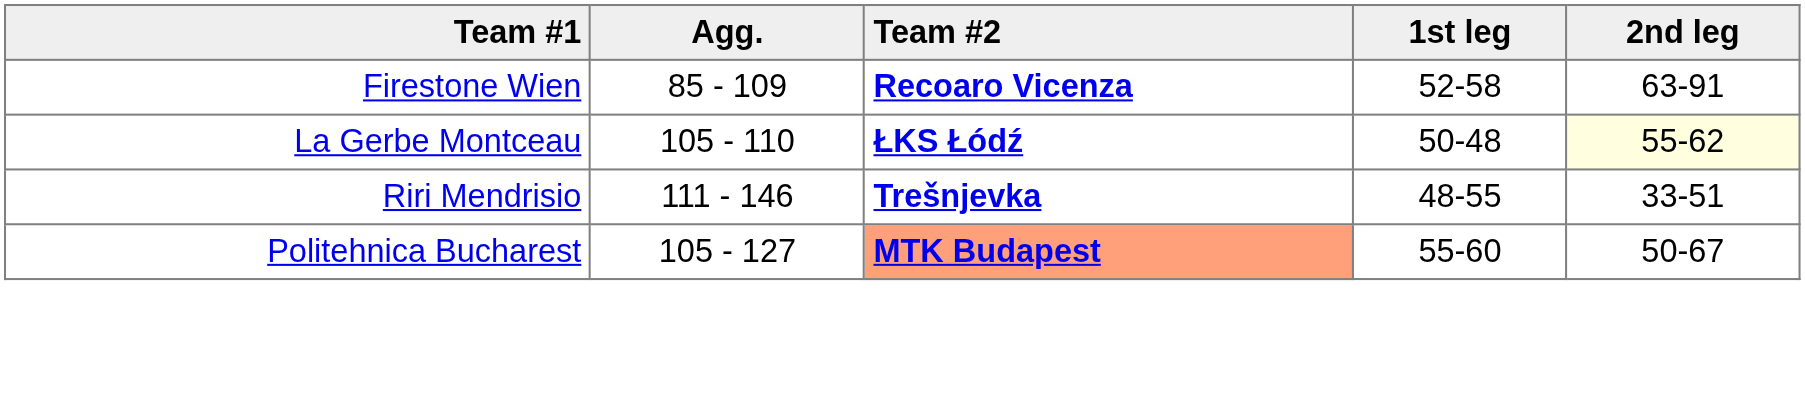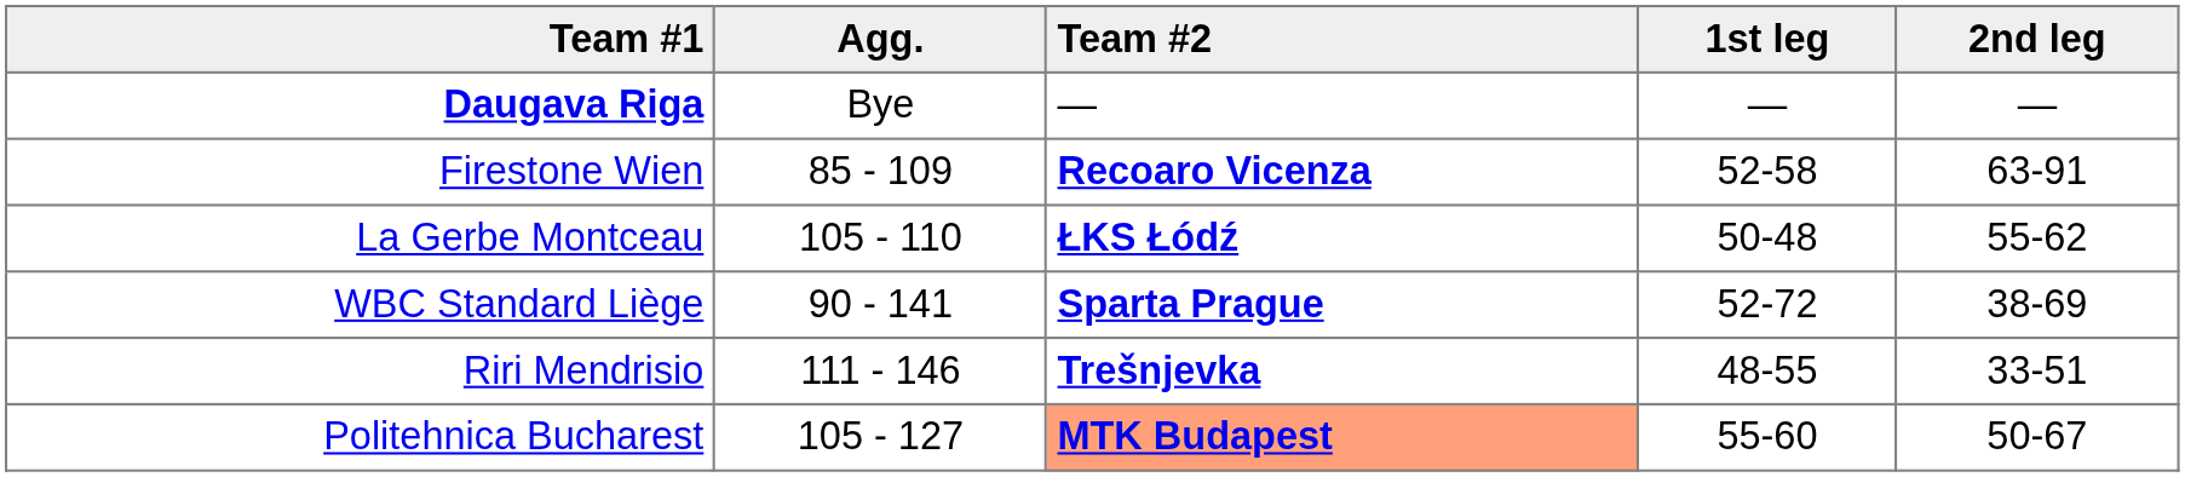 <table border=1 cellspacing=0 cellpadding=4 style="border-collapse: collapse;" width=70%>
 <tr bgcolor="efefef">
 <th align=right>Team #1</th>
 <th>Agg.</th>
 <th align=left>Team #2</th>
 <th>1st leg</th>
 <th>2nd leg</th>
+</tr>
+<tr>
+<td align=right><strong><a href='#'>Daugava Riga</a></strong> </td>
+<td align=center>Bye</td>
+<td>—</td>
+<td align=center>—</td>
+<td align=center>—</td>
 </tr>
 <tr>
 <td align=right><a href='#'>Firestone Wien</a> </td>
 <td align=center>85 - 109</td>
 <td> <strong><a href='#'>Recoaro Vicenza</a></strong></td>
 <td align=center>52-58</td>
 <td align=center>63-91</td>
 </tr>
 <tr>
 <td align=right><a href='#'>La Gerbe Montceau</a> </td>
 <td align=center>105 - 110</td>
 <td> <strong><a href='#'>ŁKS Łódź</a></strong></td>
 <td align=center>50-48</td>
-<td align=center style="background: lightyellow;">55-62</td>
+<td align=center>55-62</td>
+</tr>
+<tr>
+<td align=right><a href='#'>WBC Standard Liège</a> </td>
+<td align=center>90 - 141</td>
+<td> <strong><a href='#'>Sparta Prague</a></strong></td>
+<td align=center>52-72</td>
+<td align=center>38-69</td>
 </tr>
 <tr>
 <td align=right><a href='#'>Riri Mendrisio</a> </td>
 <td align=center>111 - 146</td>
 <td> <strong><a href='#'>Trešnjevka</a></strong></td>
 <td align=center>48-55</td>
 <td align=center>33-51</td>
 </tr>
 <tr>
 <td align=right><a href='#'>Politehnica Bucharest</a> </td>
 <td align=center>105 - 127</td>
 <td style="background: lightsalmon;"> <strong><a href='#'>MTK Budapest</a></strong></td>
 <td align=center>55-60</td>
 <td align=center>50-67</td>
 </tr>
 </table>
